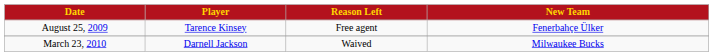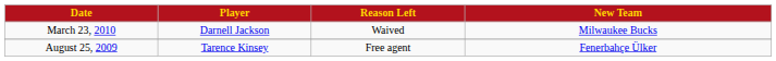 <table class="wikitable sortable sortable">
 <tr>
 <th style="background:#B3121D; color:gold" width="10%">Date</th>
 <th style="background:#B3121D; color:gold" width="10%">Player</th>
 <th style="background:#B3121D; color:gold" width="10%">Reason Left</th>
 <th style="background:#B3121D; color:gold" width="20%">New Team</th>
 </tr>
 <tr style="text-align: center">
+<td>March 23, <a href='#'>2010</a></td>
+<td><a href='#'>Darnell Jackson</a></td>
+<td>Waived</td>
+<td><a href='#'>Milwaukee Bucks</a></td>
+</tr>
+<tr style="text-align: center">
+</tr>
+<tr style="text-align: center">
 <td>August 25, <a href='#'>2009</a></td>
 <td><a href='#'>Tarence Kinsey</a></td>
 <td>Free agent</td>
 <td><a href='#'>Fenerbahçe Ülker</a></td>
 </tr>
-<tr style="text-align: center">
-</tr>
-<tr style="text-align: center">
-<td>March 23, <a href='#'>2010</a></td>
-<td><a href='#'>Darnell Jackson</a></td>
-<td>Waived</td>
-<td><a href='#'>Milwaukee Bucks</a></td>
-</tr>
 </table>
